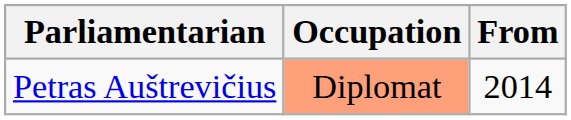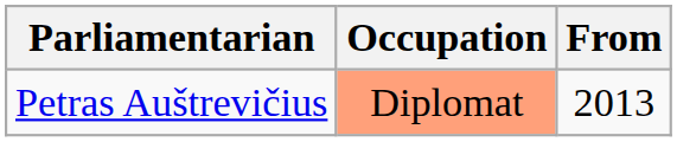 <table class="wikitable" style="text-align: center">
 <tr>
 <th colspan=1>Parliamentarian</th>
 <th>Occupation</th>
 <th>From</th>
 </tr>
 <tr>
 <td><a href='#'>Petras Auštrevičius</a></td>
 <td style="background: lightsalmon;">Diplomat</td>
-<td>2014</td>
+<td>2013</td>
 </tr>
 </table>
